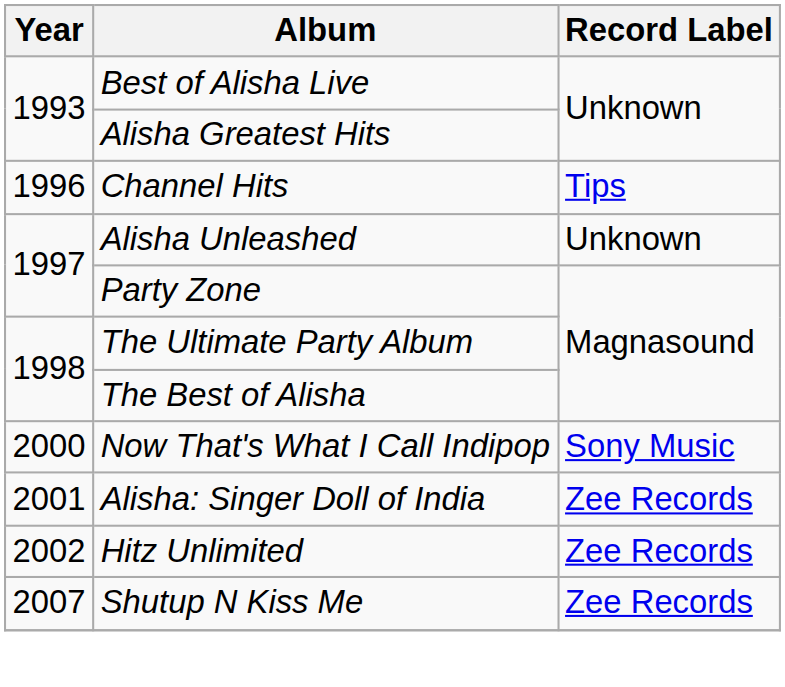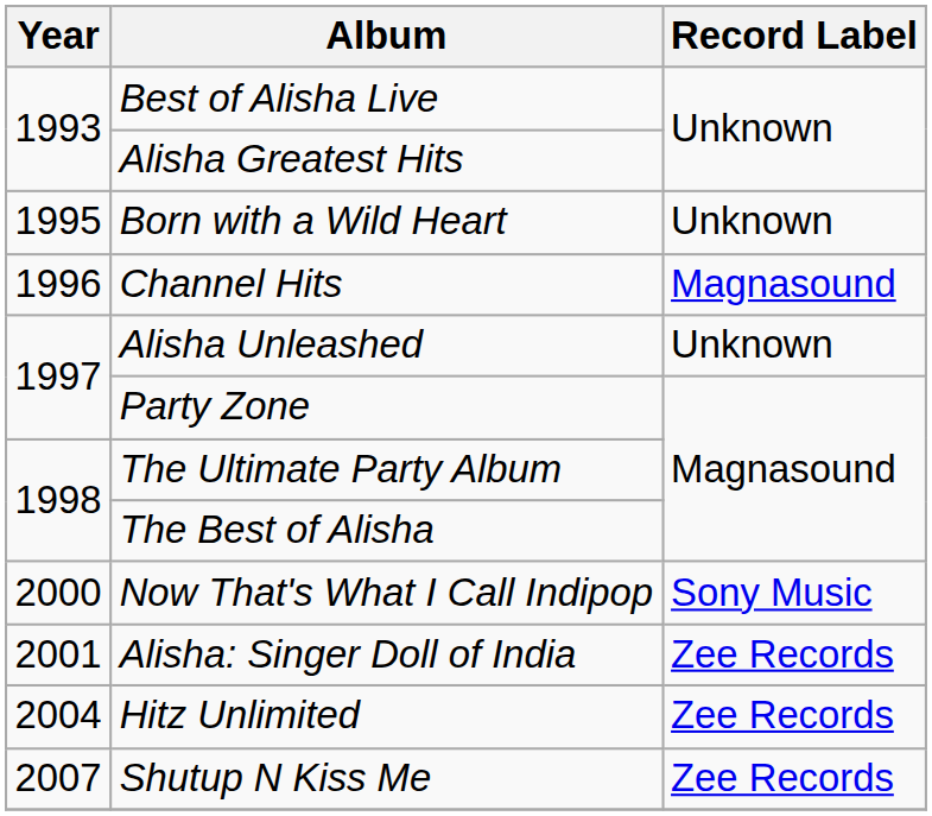 <table class="wikitable sortable">
 <tr>
 <th>Year</th>
 <th>Album</th>
 <th>Record Label</th>
 </tr>
 <tr>
 <td rowspan="2">1993</td>
 <td style="text-align:left;"><em>Best of Alisha Live</em></td>
 <td rowspan="2">Unknown</td>
 </tr>
 <tr>
 <td style="text-align:left;"><em>Alisha Greatest Hits</em></td>
 </tr>
 <tr>
+<td>1995</td>
+<td style="text-align:left;"><em>Born with a Wild Heart</em></td>
+<td>Unknown</td>
+</tr>
+<tr>
 <td>1996</td>
 <td style="text-align:left;"><em>Channel Hits</em></td>
-<td><a href='#'>Tips</a></td>
+<td><a href='#'>Magnasound</a></td>
 </tr>
 <tr>
 <td rowspan="2">1997</td>
 <td style="text-align:left;"><em>Alisha Unleashed</em></td>
 <td>Unknown</td>
 </tr>
 <tr>
 <td style="text-align:left;"><em>Party Zone</em></td>
 <td rowspan="3">Magnasound</td>
 </tr>
 <tr>
 <td rowspan="2">1998</td>
 <td style="text-align:left;"><em>The Ultimate Party Album</em></td>
 </tr>
 <tr>
 <td style="text-align:left;"><em>The Best of Alisha</em></td>
 </tr>
 <tr>
 <td>2000</td>
 <td style="text-align:left;"><em>Now That's What I Call Indipop</em></td>
 <td><a href='#'>Sony Music</a></td>
 </tr>
 <tr>
 <td>2001</td>
 <td style="text-align:left;"><em>Alisha: Singer Doll of India</em></td>
 <td><a href='#'>Zee Records</a></td>
 </tr>
 <tr>
-<td>2002</td>
+<td>2004</td>
 <td style="text-align:left;"><em>Hitz Unlimited</em></td>
 <td><a href='#'>Zee Records</a></td>
 </tr>
 <tr>
 <td>2007</td>
 <td style="text-align:left;"><em>Shutup N Kiss Me</em></td>
 <td><a href='#'>Zee Records</a></td>
 </tr>
 <tr>
 </tr>
 </table>
